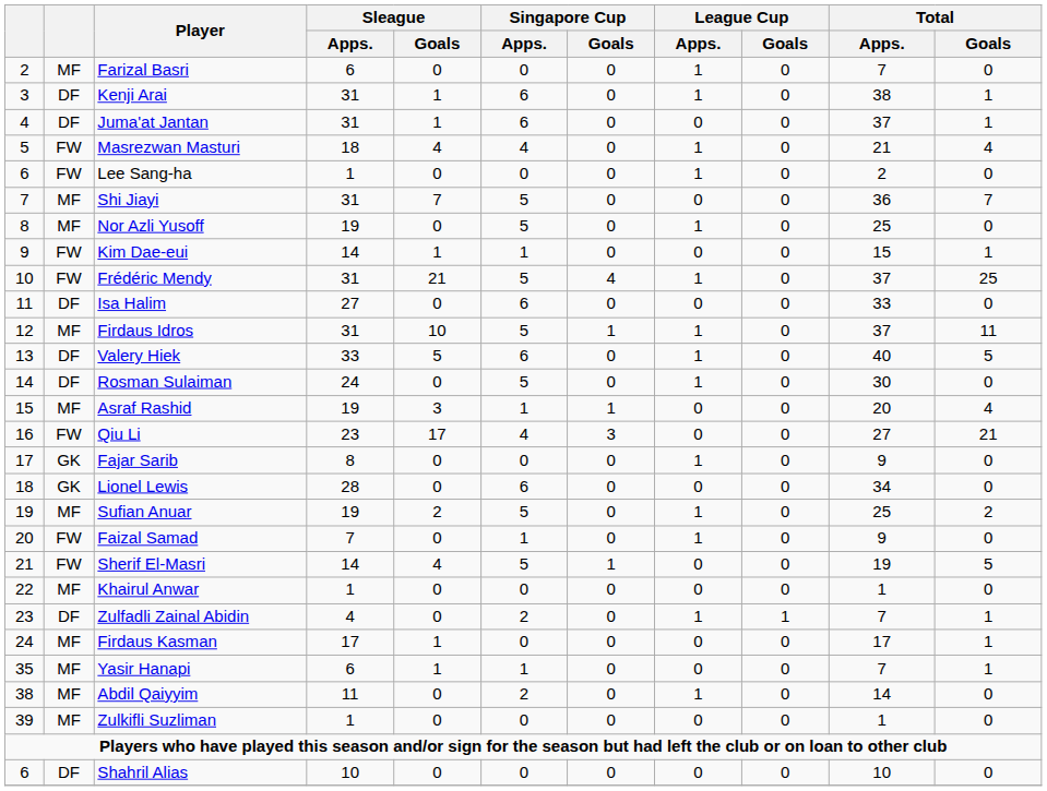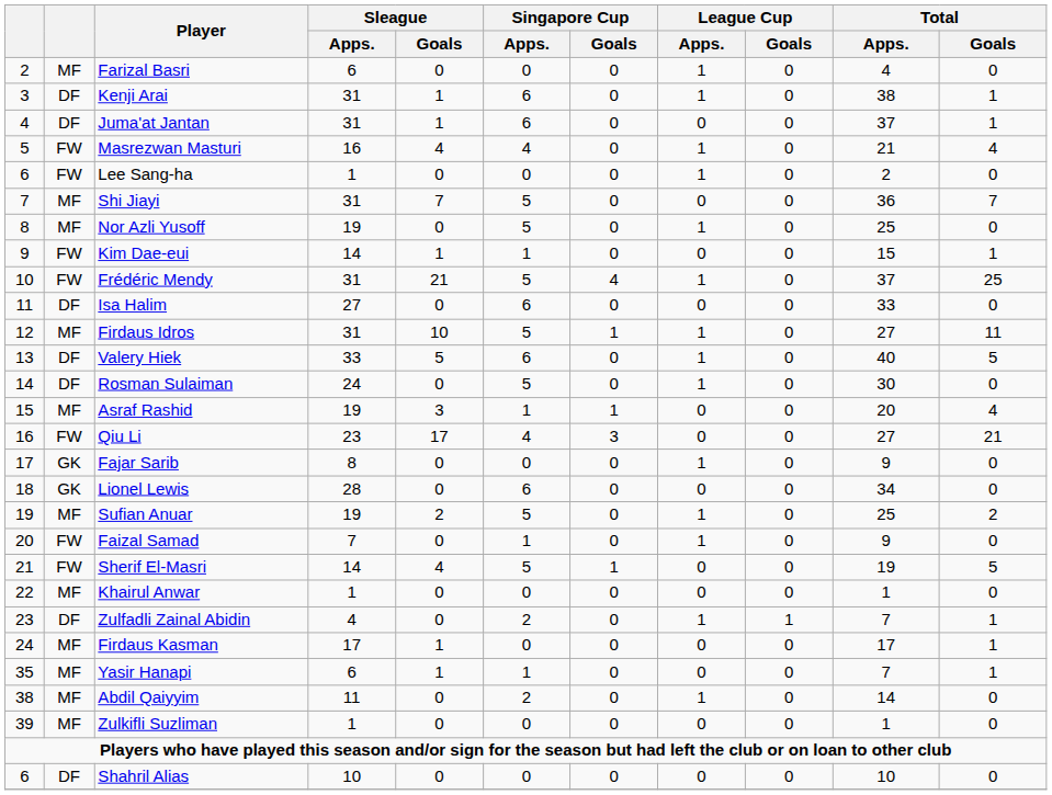 <table class="wikitable" style="text-align:center; font-size:100%; width:80%;">
 <tr>
 <th rowspan=2></th>
 <th rowspan=2></th>
 <th rowspan="2" style="width:200px;">Player</th>
 <th colspan="2" style="width:105px;">Sleague</th>
 <th colspan="2" style="width:105px;">Singapore Cup</th>
 <th colspan="2" style="width:105px;">League Cup</th>
 <th colspan="2" style="width:130px;">Total</th>
 </tr>
 <tr>
 <th>Apps.</th>
 <th>Goals</th>
 <th>Apps.</th>
 <th>Goals</th>
 <th>Apps.</th>
 <th>Goals</th>
 <th>Apps.</th>
 <th>Goals</th>
 </tr>
 <tr>
 <td>2</td>
 <td>MF</td>
 <td align="left"> <a href='#'>Farizal Basri</a></td>
 <td>6</td>
 <td>0</td>
 <td>0</td>
 <td>0</td>
 <td>1</td>
 <td>0</td>
-<td>7</td>
+<td>4</td>
 <td>0</td>
 </tr>
 <tr>
 <td>3</td>
 <td>DF</td>
 <td align="left"> <a href='#'>Kenji Arai</a></td>
 <td>31</td>
 <td>1</td>
 <td>6</td>
 <td>0</td>
 <td>1</td>
 <td>0</td>
 <td>38</td>
 <td>1</td>
 </tr>
 <tr>
 <td>4</td>
 <td>DF</td>
 <td align="left"> <a href='#'>Juma'at Jantan</a></td>
 <td>31</td>
 <td>1</td>
 <td>6</td>
 <td>0</td>
 <td>0</td>
 <td>0</td>
 <td>37</td>
 <td>1</td>
 </tr>
 <tr>
 <td>5</td>
 <td>FW</td>
 <td align="left"> <a href='#'>Masrezwan Masturi</a></td>
-<td>18</td>
+<td>16</td>
 <td>4</td>
 <td>4</td>
 <td>0</td>
 <td>1</td>
 <td>0</td>
 <td>21</td>
 <td>4</td>
 </tr>
 <tr>
 <td>6</td>
 <td>FW</td>
 <td align="left"> Lee Sang-ha</td>
 <td>1</td>
 <td>0</td>
 <td>0</td>
 <td>0</td>
 <td>1</td>
 <td>0</td>
 <td>2</td>
 <td>0</td>
 </tr>
 <tr>
 <td>7</td>
 <td>MF</td>
 <td align="left"> <a href='#'>Shi Jiayi</a></td>
 <td>31</td>
 <td>7</td>
 <td>5</td>
 <td>0</td>
 <td>0</td>
 <td>0</td>
 <td>36</td>
 <td>7</td>
 </tr>
 <tr>
 <td>8</td>
 <td>MF</td>
 <td align="left"> <a href='#'>Nor Azli Yusoff</a></td>
 <td>19</td>
 <td>0</td>
 <td>5</td>
 <td>0</td>
 <td>1</td>
 <td>0</td>
 <td>25</td>
 <td>0</td>
 </tr>
 <tr>
 <td>9</td>
 <td>FW</td>
 <td align="left"> <a href='#'>Kim Dae-eui</a></td>
 <td>14</td>
 <td>1</td>
 <td>1</td>
 <td>0</td>
 <td>0</td>
 <td>0</td>
 <td>15</td>
 <td>1</td>
 </tr>
 <tr>
 <td>10</td>
 <td>FW</td>
 <td align="left"> <a href='#'>Frédéric Mendy</a></td>
 <td>31</td>
 <td>21</td>
 <td>5</td>
 <td>4</td>
 <td>1</td>
 <td>0</td>
 <td>37</td>
 <td>25</td>
 </tr>
 <tr>
 <td>11</td>
 <td>DF</td>
 <td align="left"> <a href='#'>Isa Halim</a></td>
 <td>27</td>
 <td>0</td>
 <td>6</td>
 <td>0</td>
 <td>0</td>
 <td>0</td>
 <td>33</td>
 <td>0</td>
 </tr>
 <tr>
 <td>12</td>
 <td>MF</td>
 <td align="left"> <a href='#'>Firdaus Idros</a></td>
 <td>31</td>
 <td>10</td>
 <td>5</td>
 <td>1</td>
 <td>1</td>
 <td>0</td>
-<td>37</td>
+<td>27</td>
 <td>11</td>
 </tr>
 <tr>
 <td>13</td>
 <td>DF</td>
 <td align="left"> <a href='#'>Valery Hiek</a></td>
 <td>33</td>
 <td>5</td>
 <td>6</td>
 <td>0</td>
 <td>1</td>
 <td>0</td>
 <td>40</td>
 <td>5</td>
 </tr>
 <tr>
 <td>14</td>
 <td>DF</td>
 <td align="left"> <a href='#'>Rosman Sulaiman</a></td>
 <td>24</td>
 <td>0</td>
 <td>5</td>
 <td>0</td>
 <td>1</td>
 <td>0</td>
 <td>30</td>
 <td>0</td>
 </tr>
 <tr>
 <td>15</td>
 <td>MF</td>
 <td align="left"> <a href='#'>Asraf Rashid</a></td>
 <td>19</td>
 <td>3</td>
 <td>1</td>
 <td>1</td>
 <td>0</td>
 <td>0</td>
 <td>20</td>
 <td>4</td>
 </tr>
 <tr>
 <td>16</td>
 <td>FW</td>
 <td align="left"> <a href='#'>Qiu Li</a></td>
 <td>23</td>
 <td>17</td>
 <td>4</td>
 <td>3</td>
 <td>0</td>
 <td>0</td>
 <td>27</td>
 <td>21</td>
 </tr>
 <tr>
 <td>17</td>
 <td>GK</td>
 <td align="left"> <a href='#'>Fajar Sarib</a></td>
 <td>8</td>
 <td>0</td>
 <td>0</td>
 <td>0</td>
 <td>1</td>
 <td>0</td>
 <td>9</td>
 <td>0</td>
 </tr>
 <tr>
 <td>18</td>
 <td>GK</td>
 <td align="left"> <a href='#'>Lionel Lewis</a></td>
 <td>28</td>
 <td>0</td>
 <td>6</td>
 <td>0</td>
 <td>0</td>
 <td>0</td>
 <td>34</td>
 <td>0</td>
 </tr>
 <tr>
 <td>19</td>
 <td>MF</td>
 <td align="left"> <a href='#'>Sufian Anuar</a></td>
 <td>19</td>
 <td>2</td>
 <td>5</td>
 <td>0</td>
 <td>1</td>
 <td>0</td>
 <td>25</td>
 <td>2</td>
 </tr>
 <tr>
 <td>20</td>
 <td>FW</td>
 <td align="left"> <a href='#'>Faizal Samad</a></td>
 <td>7</td>
 <td>0</td>
 <td>1</td>
 <td>0</td>
 <td>1</td>
 <td>0</td>
 <td>9</td>
 <td>0</td>
 </tr>
 <tr>
 <td>21</td>
 <td>FW</td>
 <td align="left"> <a href='#'>Sherif El-Masri</a></td>
 <td>14</td>
 <td>4</td>
 <td>5</td>
 <td>1</td>
 <td>0</td>
 <td>0</td>
 <td>19</td>
 <td>5</td>
 </tr>
 <tr>
 <td>22</td>
 <td>MF</td>
 <td align="left"> <a href='#'>Khairul Anwar</a></td>
 <td>1</td>
 <td>0</td>
 <td>0</td>
 <td>0</td>
 <td>0</td>
 <td>0</td>
 <td>1</td>
 <td>0</td>
 </tr>
 <tr>
 <td>23</td>
 <td>DF</td>
 <td align="left"> <a href='#'>Zulfadli Zainal Abidin</a></td>
 <td>4</td>
 <td>0</td>
 <td>2</td>
 <td>0</td>
 <td>1</td>
 <td>1</td>
 <td>7</td>
 <td>1</td>
 </tr>
 <tr>
 <td>24</td>
 <td>MF</td>
 <td align="left"> <a href='#'>Firdaus Kasman</a></td>
 <td>17</td>
 <td>1</td>
 <td>0</td>
 <td>0</td>
 <td>0</td>
 <td>0</td>
 <td>17</td>
 <td>1</td>
 </tr>
 <tr>
 <td>35</td>
 <td>MF</td>
 <td align="left"> <a href='#'>Yasir Hanapi</a></td>
 <td>6</td>
 <td>1</td>
 <td>1</td>
 <td>0</td>
 <td>0</td>
 <td>0</td>
 <td>7</td>
 <td>1</td>
 </tr>
 <tr>
 <td>38</td>
 <td>MF</td>
 <td align="left"> <a href='#'>Abdil Qaiyyim</a></td>
 <td>11</td>
 <td>0</td>
 <td>2</td>
 <td>0</td>
 <td>1</td>
 <td>0</td>
 <td>14</td>
 <td>0</td>
 </tr>
 <tr>
 <td>39</td>
 <td>MF</td>
 <td align="left"> <a href='#'>Zulkifli Suzliman</a></td>
 <td>1</td>
 <td>0</td>
 <td>0</td>
 <td>0</td>
 <td>0</td>
 <td>0</td>
 <td>1</td>
 <td>0</td>
 </tr>
 <tr>
 <td colspan="17"><strong>Players who have played this season and/or sign for the season but had left the club or on loan to other club</strong></td>
 </tr>
 <tr>
 <td>6</td>
 <td>DF</td>
 <td align="left"> <a href='#'>Shahril Alias</a></td>
 <td>10</td>
 <td>0</td>
 <td>0</td>
 <td>0</td>
 <td>0</td>
 <td>0</td>
 <td>10</td>
 <td>0</td>
 </tr>
 <tr>
 </tr>
 </table>
